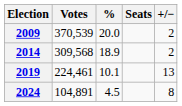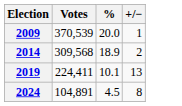 <table class="wikitable" style="font-size:97%; text-align:right;">
 <tr>
 <th>Election</th>
 <th>Votes</th>
 <th>%</th>
-<th>Seats</th>
 <th>+/−</th>
 </tr>
 <tr>
 <th><strong><a href='#'>2009</a></strong></th>
 <td>370,539</td>
 <td>20.0</td>
-<td></td>
-<td> 2</td>
+<td> 1</td>
 </tr>
 <tr>
 <th><strong><a href='#'>2014</a></strong></th>
 <td>309,568</td>
 <td>18.9</td>
-<td></td>
 <td> 2</td>
 </tr>
 <tr>
 <th><strong><a href='#'>2019</a></strong></th>
-<td>224,461</td>
+<td>224,411</td>
 <td>10.1</td>
-<td></td>
 <td> 13</td>
 </tr>
 <tr>
 <th><strong><a href='#'>2024</a></strong></th>
 <td>104,891</td>
 <td>4.5</td>
-<td></td>
 <td> 8</td>
 </tr>
 </table>
